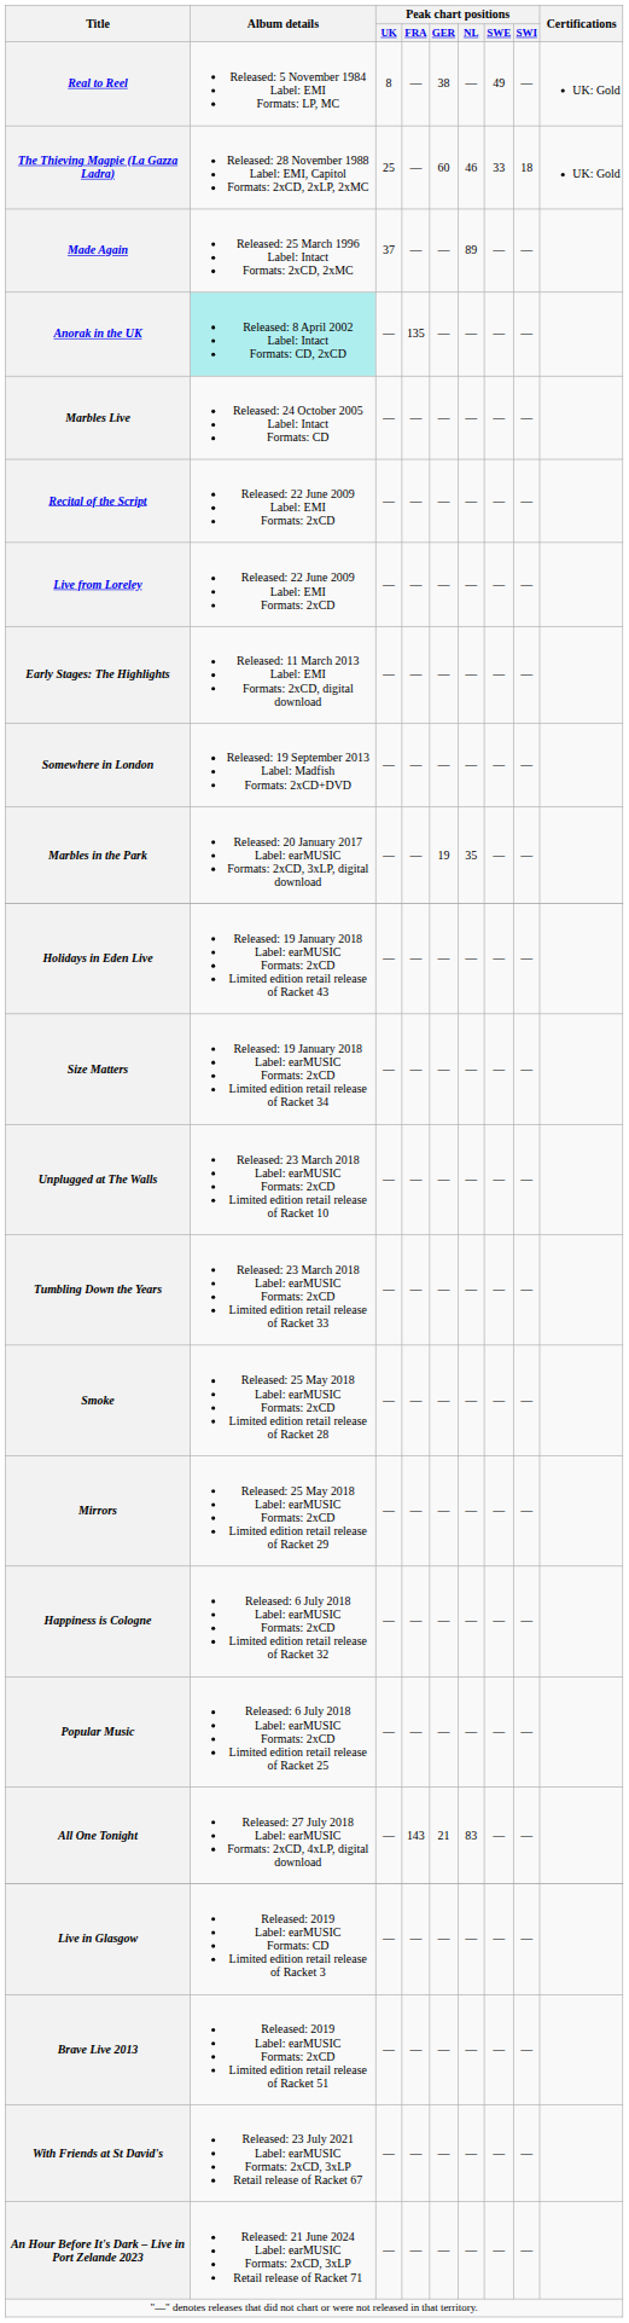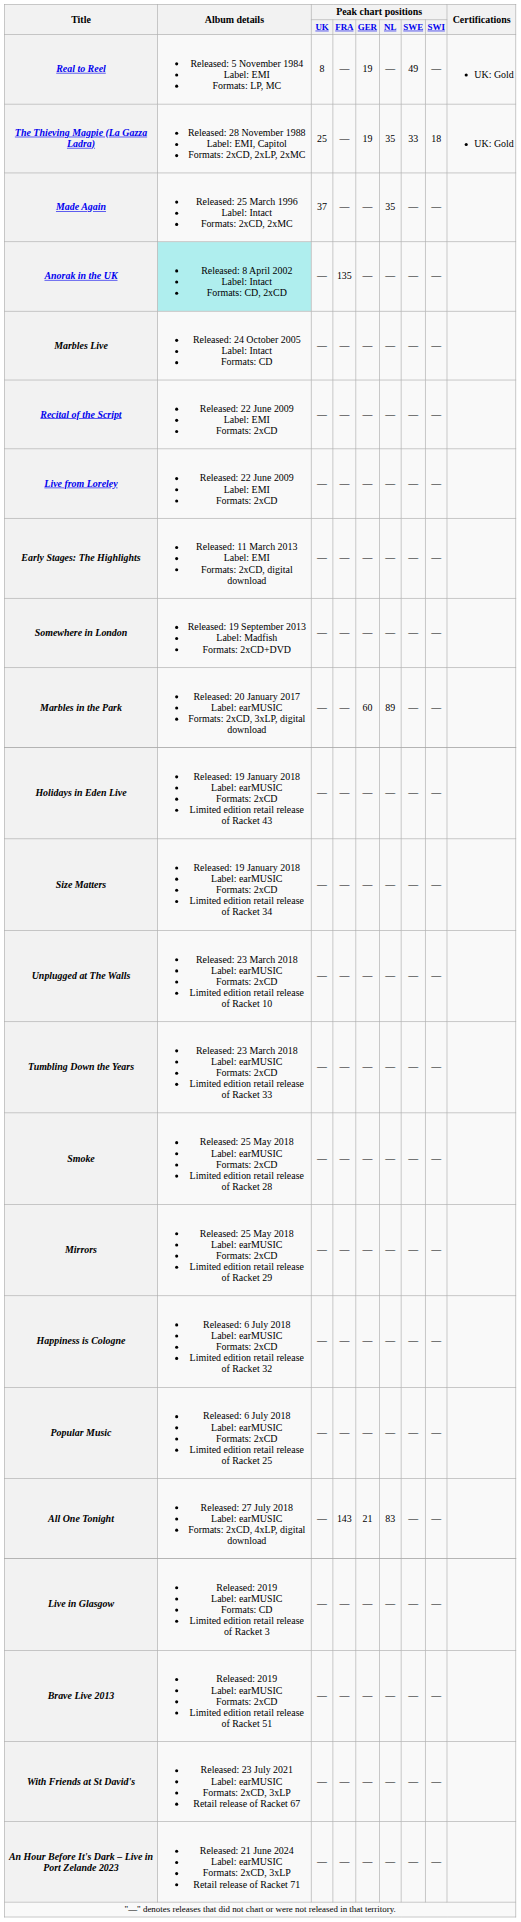 <table class="wikitable plainrowheaders" style="text-align:center;">
 <tr>
 <th rowspan="2" scope="col" style="width:15em;">Title</th>
 <th rowspan="2" scope="col" style="width:15em;">Album details</th>
 <th colspan="6">Peak chart positions</th>
 <th rowspan="2">Certifications</th>
 </tr>
 <tr>
 <th scope="col" style="width:2em;font-size:90%;"><a href='#'>UK</a><br></th>
 <th scope="col" style="width:2em;font-size:90%;"><a href='#'>FRA</a><br></th>
 <th scope="col" style="width:2em;font-size:90%;"><a href='#'>GER</a><br></th>
 <th scope="col" style="width:2em;font-size:90%;"><a href='#'>NL</a><br></th>
 <th scope="col" style="width:2em;font-size:90%;"><a href='#'>SWE</a><br></th>
 <th scope="col" style="width:2em;font-size:90%;"><a href='#'>SWI</a><br></th>
 </tr>
 <tr>
 <th scope="row"><em><a href='#'>Real to Reel</a></em></th>
 <td><br><ul><li>Released: 5 November 1984</li><li>Label: EMI</li><li>Formats: LP, MC</li></ul></td>
 <td>8</td>
 <td>—</td>
-<td>38</td>
+<td>19</td>
 <td>—</td>
 <td>49</td>
 <td>—</td>
 <td><br><ul><li>UK: Gold</li></ul></td>
 </tr>
 <tr>
 <th scope="row"><em><a href='#'>The Thieving Magpie (La Gazza Ladra)</a></em></th>
 <td><br><ul><li>Released: 28 November 1988</li><li>Label: EMI, Capitol</li><li>Formats: 2xCD, 2xLP, 2xMC</li></ul></td>
 <td>25</td>
 <td>—</td>
-<td>60</td>
-<td>46</td>
+<td>19</td>
+<td>35</td>
 <td>33</td>
 <td>18</td>
 <td><br><ul><li>UK: Gold</li></ul></td>
 </tr>
 <tr>
 <th scope="row"><em><a href='#'>Made Again</a></em></th>
 <td><br><ul><li>Released: 25 March 1996</li><li>Label: Intact</li><li>Formats: 2xCD, 2xMC</li></ul></td>
 <td>37</td>
 <td>—</td>
 <td>—</td>
-<td>89</td>
+<td>35</td>
 <td>—</td>
 <td>—</td>
 <td></td>
 </tr>
 <tr>
 <th scope="row"><em><a href='#'>Anorak in the UK</a></em></th>
 <td style="background: paleturquoise;"><br><ul><li>Released: 8 April 2002</li><li>Label: Intact</li><li>Formats: CD, 2xCD</li></ul></td>
 <td>—</td>
 <td>135</td>
 <td>—</td>
 <td>—</td>
 <td>—</td>
 <td>—</td>
 <td></td>
 </tr>
 <tr>
 <th scope="row"><em>Marbles Live</em></th>
 <td><br><ul><li>Released: 24 October 2005</li><li>Label: Intact</li><li>Formats: CD</li></ul></td>
 <td>—</td>
 <td>—</td>
 <td>—</td>
 <td>—</td>
 <td>—</td>
 <td>—</td>
 <td></td>
 </tr>
 <tr>
 <th scope="row"><em><a href='#'>Recital of the Script</a></em></th>
 <td><br><ul><li>Released: 22 June 2009</li><li>Label: EMI</li><li>Formats: 2xCD</li></ul></td>
 <td>—</td>
 <td>—</td>
 <td>—</td>
 <td>—</td>
 <td>—</td>
 <td>—</td>
 <td></td>
 </tr>
 <tr>
 <th scope="row"><em><a href='#'>Live from Loreley</a></em></th>
 <td><br><ul><li>Released: 22 June 2009</li><li>Label: EMI</li><li>Formats: 2xCD</li></ul></td>
 <td>—</td>
 <td>—</td>
 <td>—</td>
 <td>—</td>
 <td>—</td>
 <td>—</td>
 <td></td>
 </tr>
 <tr>
 <th scope="row"><em>Early Stages: The Highlights</em></th>
 <td><br><ul><li>Released: 11 March 2013</li><li>Label: EMI</li><li>Formats: 2xCD, digital download</li></ul></td>
 <td>—</td>
 <td>—</td>
 <td>—</td>
 <td>—</td>
 <td>—</td>
 <td>—</td>
 <td></td>
 </tr>
 <tr>
 <th scope="row"><em>Somewhere in London</em></th>
 <td><br><ul><li>Released: 19 September 2013</li><li>Label: Madfish</li><li>Formats: 2xCD+DVD</li></ul></td>
 <td>—</td>
 <td>—</td>
 <td>—</td>
 <td>—</td>
 <td>—</td>
 <td>—</td>
 <td></td>
 </tr>
 <tr>
 <th scope="row"><em>Marbles in the Park</em></th>
 <td><br><ul><li>Released: 20 January 2017</li><li>Label: earMUSIC</li><li>Formats: 2xCD, 3xLP, digital download</li></ul></td>
 <td>—</td>
 <td>—</td>
-<td>19</td>
-<td>35</td>
+<td>60</td>
+<td>89</td>
 <td>—</td>
 <td>—</td>
 <td></td>
 </tr>
 <tr>
 </tr>
 <tr>
 <th scope="row"><em>Holidays in Eden Live</em></th>
 <td><br><ul><li>Released: 19 January 2018</li><li>Label: earMUSIC</li><li>Formats: 2xCD</li><li>Limited edition retail release of Racket 43</li></ul></td>
 <td style="text-align:center;">—</td>
 <td style="text-align:center;">—</td>
 <td style="text-align:center;">—</td>
 <td style="text-align:center;">—</td>
 <td style="text-align:center;">—</td>
 <td>—</td>
 <td></td>
 </tr>
 <tr>
 <th scope="row"><em>Size Matters</em></th>
 <td><br><ul><li>Released: 19 January 2018</li><li>Label: earMUSIC</li><li>Formats: 2xCD</li><li>Limited edition retail release of Racket 34</li></ul></td>
 <td style="text-align:center;">—</td>
 <td style="text-align:center;">—</td>
 <td style="text-align:center;">—</td>
 <td style="text-align:center;">—</td>
 <td style="text-align:center;">—</td>
 <td>—</td>
 <td></td>
 </tr>
 <tr>
 <th scope="row"><em>Unplugged at The Walls</em></th>
 <td><br><ul><li>Released: 23 March 2018</li><li>Label: earMUSIC</li><li>Formats: 2xCD</li><li>Limited edition retail release of Racket 10</li></ul></td>
 <td style="text-align:center;">—</td>
 <td style="text-align:center;">—</td>
 <td style="text-align:center;">—</td>
 <td style="text-align:center;">—</td>
 <td style="text-align:center;">—</td>
 <td>—</td>
 <td></td>
 </tr>
 <tr>
 <th scope="row"><em>Tumbling Down the Years</em></th>
 <td><br><ul><li>Released: 23 March 2018</li><li>Label: earMUSIC</li><li>Formats: 2xCD</li><li>Limited edition retail release of Racket 33</li></ul></td>
 <td style="text-align:center;">—</td>
 <td style="text-align:center;">—</td>
 <td style="text-align:center;">—</td>
 <td style="text-align:center;">—</td>
 <td style="text-align:center;">—</td>
 <td>—</td>
 <td></td>
 </tr>
 <tr>
 <th scope="row"><em>Smoke</em></th>
 <td><br><ul><li>Released: 25 May 2018</li><li>Label: earMUSIC</li><li>Formats: 2xCD</li><li>Limited edition retail release of Racket 28</li></ul></td>
 <td style="text-align:center;">—</td>
 <td style="text-align:center;">—</td>
 <td style="text-align:center;">—</td>
 <td style="text-align:center;">—</td>
 <td style="text-align:center;">—</td>
 <td>—</td>
 <td></td>
 </tr>
 <tr>
 <th scope="row"><em>Mirrors</em></th>
 <td><br><ul><li>Released: 25 May 2018</li><li>Label: earMUSIC</li><li>Formats: 2xCD</li><li>Limited edition retail release of Racket 29</li></ul></td>
 <td style="text-align:center;">—</td>
 <td style="text-align:center;">—</td>
 <td style="text-align:center;">—</td>
 <td style="text-align:center;">—</td>
 <td style="text-align:center;">—</td>
 <td>—</td>
 <td></td>
 </tr>
 <tr>
 <th scope="row"><em>Happiness is Cologne</em></th>
 <td><br><ul><li>Released: 6 July 2018</li><li>Label: earMUSIC</li><li>Formats: 2xCD</li><li>Limited edition retail release of Racket 32</li></ul></td>
 <td style="text-align:center;">—</td>
 <td style="text-align:center;">—</td>
 <td style="text-align:center;">—</td>
 <td style="text-align:center;">—</td>
 <td style="text-align:center;">—</td>
 <td>—</td>
 <td></td>
 </tr>
 <tr>
 <th scope="row"><em>Popular Music</em></th>
 <td><br><ul><li>Released: 6 July 2018</li><li>Label: earMUSIC</li><li>Formats: 2xCD</li><li>Limited edition retail release of Racket 25</li></ul></td>
 <td style="text-align:center;">—</td>
 <td style="text-align:center;">—</td>
 <td style="text-align:center;">—</td>
 <td style="text-align:center;">—</td>
 <td style="text-align:center;">—</td>
 <td>—</td>
 <td></td>
 </tr>
 <tr>
 <th scope="row"><em>All One Tonight</em></th>
 <td><br><ul><li>Released: 27 July 2018</li><li>Label: earMUSIC</li><li>Formats: 2xCD, 4xLP, digital download</li></ul></td>
 <td>—</td>
 <td>143</td>
 <td>21</td>
 <td>83</td>
 <td>—</td>
 <td>—</td>
 <td></td>
 </tr>
 <tr>
 </tr>
 <tr>
 <th scope="row"><em>Live in Glasgow</em></th>
 <td><br><ul><li>Released: 2019</li><li>Label: earMUSIC</li><li>Formats: CD</li><li>Limited edition retail release of Racket 3</li></ul></td>
 <td style="text-align:center;">—</td>
 <td style="text-align:center;">—</td>
 <td style="text-align:center;">—</td>
 <td style="text-align:center;">—</td>
 <td style="text-align:center;">—</td>
 <td>—</td>
 <td></td>
 </tr>
 <tr>
 <th scope="row"><em>Brave Live 2013</em></th>
 <td><br><ul><li>Released: 2019</li><li>Label: earMUSIC</li><li>Formats: 2xCD</li><li>Limited edition retail release of Racket 51</li></ul></td>
 <td style="text-align:center;">—</td>
 <td style="text-align:center;">—</td>
 <td style="text-align:center;">—</td>
 <td style="text-align:center;">—</td>
 <td style="text-align:center;">—</td>
 <td>—</td>
 <td></td>
 </tr>
 <tr>
 <th scope="row"><em>With Friends at St David's</em></th>
 <td><br><ul><li>Released: 23 July 2021</li><li>Label: earMUSIC</li><li>Formats: 2xCD, 3xLP</li><li>Retail release of Racket 67</li></ul></td>
 <td style="text-align:center;">—</td>
 <td style="text-align:center;">—</td>
 <td style="text-align:center;">—</td>
 <td style="text-align:center;">—</td>
 <td style="text-align:center;">—</td>
 <td>—</td>
 <td></td>
 </tr>
 <tr>
 <th scope="row"><em>An Hour Before It's Dark – Live in Port Zelande 2023</em></th>
 <td><br><ul><li>Released: 21 June 2024</li><li>Label: earMUSIC</li><li>Formats: 2xCD, 3xLP</li><li>Retail release of Racket 71</li></ul></td>
 <td style="text-align:center;">—</td>
 <td style="text-align:center;">—</td>
 <td style="text-align:center;">—</td>
 <td style="text-align:center;">—</td>
 <td style="text-align:center;">—</td>
 <td>—</td>
 <td></td>
 </tr>
 <tr>
 <td colspan="9" style="font-size:90%">"—" denotes releases that did not chart or were not released in that territory.</td>
 </tr>
 </table>
